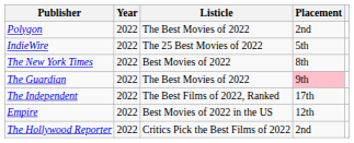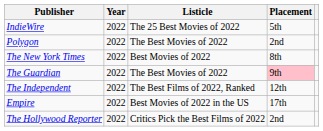 <table class="wikitable sortable plainrowheaders">
 <tr>
 <th scope="col">Publisher</th>
 <th scope="col">Year</th>
 <th scope="col">Listicle</th>
 <th scope="col">Placement</th>
 <th scope="col" class="unsortable"></th>
 </tr>
 <tr>
+<td><em><a href='#'>IndieWire</a></em></td>
+<td>2022</td>
+<td>The 25 Best Movies of 2022</td>
+<td>5th</td>
+<td style="text-align:center;"></td>
+</tr>
+<tr>
 <td><a href='#'><em>Polygon</em></a></td>
 <td>2022</td>
 <td>The Best Movies of 2022</td>
 <td>2nd</td>
-<td style="text-align:center;"></td>
-</tr>
-<tr>
-<td><em><a href='#'>IndieWire</a></em></td>
-<td>2022</td>
-<td>The 25 Best Movies of 2022</td>
-<td>5th</td>
 <td style="text-align:center;"></td>
 </tr>
 <tr>
 <td><em><a href='#'>The New York Times</a></em></td>
 <td>2022</td>
 <td>Best Movies of 2022</td>
 <td>8th</td>
 <td style="text-align:center;"></td>
 </tr>
 <tr>
 <td><em><a href='#'>The Guardian</a></em></td>
 <td>2022</td>
 <td>The Best Movies of 2022</td>
 <td style="background: pink;">9th</td>
 <td style="text-align:center;"></td>
 </tr>
 <tr>
 <td><em><a href='#'>The Independent</a></em></td>
 <td>2022</td>
 <td>The Best Films of 2022, Ranked</td>
-<td>17th</td>
+<td>12th</td>
 <td style="text-align:center;"></td>
 </tr>
 <tr>
 <td><a href='#'><em>Empire</em></a></td>
 <td>2022</td>
 <td>Best Movies of 2022 in the US</td>
-<td>12th</td>
+<td>17th</td>
 <td style="text-align:center;"></td>
 </tr>
 <tr>
 <td><em><a href='#'>The Hollywood Reporter</a></em></td>
 <td>2022</td>
 <td>Critics Pick the Best Films of 2022</td>
 <td>2nd</td>
 <td style="text-align:center;"></td>
 </tr>
 </table>
